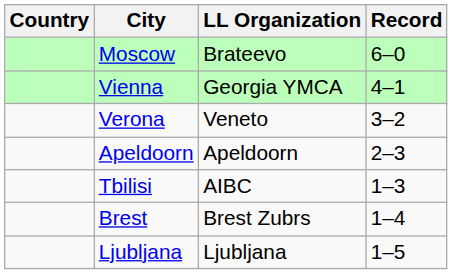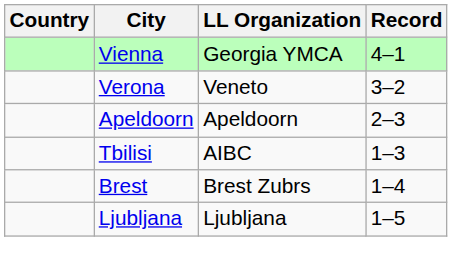 <table class="wikitable">
 <tr>
 <th>Country</th>
 <th>City</th>
 <th>LL Organization</th>
 <th>Record</th>
-</tr>
-<tr style="background:#bfb;">
-<td><strong></strong></td>
-<td><a href='#'>Moscow</a></td>
-<td>Brateevo</td>
-<td>6–0</td>
 </tr>
 <tr style="background:#bfb;">
 <td><strong></strong></td>
 <td><a href='#'>Vienna</a></td>
 <td>Georgia YMCA</td>
 <td>4–1</td>
 </tr>
 <tr>
 <td><strong></strong></td>
 <td><a href='#'>Verona</a></td>
 <td>Veneto</td>
 <td>3–2</td>
 </tr>
 <tr>
 <td><strong></strong></td>
 <td><a href='#'>Apeldoorn</a></td>
 <td>Apeldoorn</td>
 <td>2–3</td>
 </tr>
 <tr>
 <td><strong></strong></td>
 <td><a href='#'>Tbilisi</a></td>
 <td>AIBC</td>
 <td>1–3</td>
 </tr>
 <tr>
 <td><strong></strong></td>
 <td><a href='#'>Brest</a></td>
 <td>Brest Zubrs</td>
 <td>1–4</td>
 </tr>
 <tr>
 <td><strong></strong></td>
 <td><a href='#'>Ljubljana</a></td>
 <td>Ljubljana</td>
 <td>1–5</td>
 </tr>
 </table>
